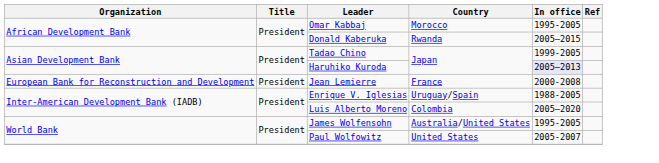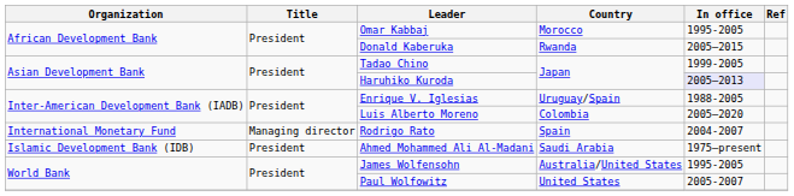 <table class="wikitable unsortable">
 <tr>
 <th>Organization</th>
 <th>Title</th>
 <th>Leader</th>
 <th>Country</th>
 <th>In office</th>
 <th>Ref</th>
 </tr>
 <tr>
 <td rowspan="2"><a href='#'>African Development Bank</a></td>
 <td rowspan="2">President</td>
 <td><a href='#'>Omar Kabbaj</a></td>
 <td><a href='#'>Morocco</a></td>
 <td>1995-2005</td>
 <td></td>
 </tr>
 <tr>
 <td><a href='#'>Donald Kaberuka</a></td>
 <td><a href='#'>Rwanda</a></td>
 <td>2005–2015</td>
 <td></td>
 </tr>
 <tr>
 <td rowspan="2"><a href='#'>Asian Development Bank</a></td>
 <td rowspan="2">President</td>
 <td><a href='#'>Tadao Chino</a></td>
 <td rowspan="2"><a href='#'>Japan</a></td>
 <td>1999-2005</td>
 <td></td>
 </tr>
 <tr>
 <td><a href='#'>Haruhiko Kuroda</a></td>
 <td style="background: lavender;">2005–2013</td>
 <td></td>
 </tr>
 <tr>
-<td><a href='#'>European Bank for Reconstruction and Development</a></td>
-<td>President</td>
-<td><a href='#'>Jean Lemierre</a></td>
-<td><a href='#'>France</a></td>
-<td>2000-2008</td>
-<td></td>
-</tr>
-<tr>
 <td rowspan="2"><a href='#'>Inter-American Development Bank</a> (IADB)</td>
 <td rowspan="2">President</td>
 <td><a href='#'>Enrique V. Iglesias</a></td>
 <td><a href='#'>Uruguay</a>/<a href='#'>Spain</a></td>
 <td>1988-2005</td>
 <td></td>
 </tr>
 <tr>
 <td><a href='#'>Luis Alberto Moreno</a></td>
 <td><a href='#'>Colombia</a></td>
 <td>2005–2020</td>
+<td></td>
+</tr>
+<tr>
+<td><a href='#'>International Monetary Fund</a></td>
+<td>Managing director</td>
+<td><a href='#'>Rodrigo Rato</a></td>
+<td><a href='#'>Spain</a></td>
+<td>2004-2007</td>
+<td></td>
+</tr>
+<tr>
+<td><a href='#'>Islamic Development Bank</a> (IDB)</td>
+<td>President</td>
+<td><a href='#'>Ahmed Mohammed Ali Al-Madani</a></td>
+<td><a href='#'>Saudi Arabia</a></td>
+<td>1975–present </td>
 <td></td>
 </tr>
 <tr>
 <td rowspan="2"><a href='#'>World Bank</a></td>
 <td rowspan="2">President</td>
 <td><a href='#'>James Wolfensohn</a></td>
 <td><a href='#'>Australia</a>/<a href='#'>United States</a></td>
 <td>1995-2005</td>
 <td></td>
 </tr>
 <tr>
 <td><a href='#'>Paul Wolfowitz</a></td>
 <td><a href='#'>United States</a></td>
 <td>2005-2007</td>
 <td></td>
 </tr>
 <tr>
 </tr>
 </table>
